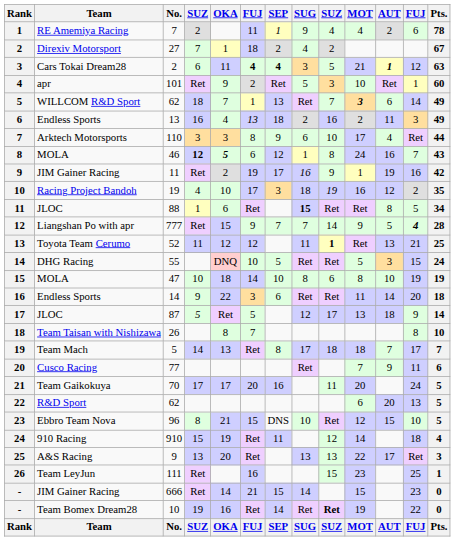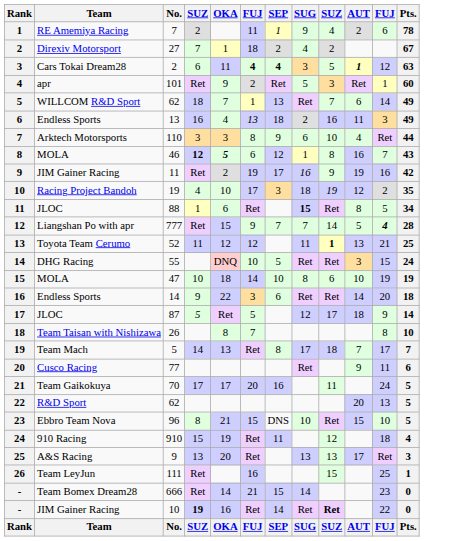 <table class="wikitable" style="font-size:85%; text-align:center">
 <tr>
 <th>Rank</th>
 <th>Team</th>
 <th>No.</th>
 <th><a href='#'>SUZ</a><br></th>
 <th><a href='#'>OKA</a><br></th>
 <th><a href='#'>FUJ</a><br></th>
 <th><a href='#'>SEP</a><br></th>
 <th><a href='#'>SUG</a><br></th>
 <th><a href='#'>SUZ</a><br></th>
-<th><a href='#'>MOT</a><br></th>
 <th><a href='#'>AUT</a><br></th>
 <th><a href='#'>FUJ</a><br></th>
 <th>Pts.</th>
 </tr>
 <tr>
 <th>1</th>
 <td align="left"><a href='#'>RE Amemiya Racing</a></td>
 <td>7</td>
 <td bgcolor="#DFDFDF">2</td>
 <td></td>
 <td bgcolor="#CFCFFF">11</td>
 <td bgcolor="#FFFFBF"><em>1</em></td>
 <td bgcolor="#DFFFDF">9</td>
-<td bgcolor="#DFFFDF">4</td>
 <td bgcolor="#DFFFDF">4</td>
 <td bgcolor="#DFDFDF">2</td>
 <td bgcolor="#DFFFDF">6</td>
 <th>78</th>
 </tr>
 <tr>
 <th>2</th>
 <td align="left"><a href='#'>Direxiv Motorsport</a></td>
 <td>27</td>
 <td bgcolor="#DFFFDF">7</td>
 <td bgcolor="#FFFFBF">1</td>
 <td bgcolor="#CFCFFF">18</td>
 <td bgcolor="#DFDFDF">2</td>
 <td bgcolor="#DFFFDF">4</td>
 <td bgcolor="#DFDFDF">2</td>
 <td></td>
 <td></td>
-<td></td>
 <th>67</th>
 </tr>
 <tr>
 <th>3</th>
 <td align="left">Cars Tokai Dream28</td>
 <td>2</td>
 <td bgcolor="#DFFFDF">6</td>
 <td bgcolor="#CFCFFF">11</td>
 <td bgcolor="#DFFFDF"><strong>4</strong></td>
 <td bgcolor="#DFFFDF"><strong>4</strong></td>
 <td bgcolor="#FFDF9F">3</td>
 <td bgcolor="#DFFFDF">5</td>
-<td bgcolor="#CFCFFF">21</td>
 <td bgcolor="#FFFFBF"><strong><em>1</em></strong></td>
 <td bgcolor="#CFCFFF">12</td>
 <th>63</th>
 </tr>
 <tr>
 <th>4</th>
 <td align="left">apr</td>
 <td>101</td>
 <td bgcolor="#EFCFFF">Ret</td>
 <td bgcolor="#DFFFDF">9</td>
 <td bgcolor="#DFDFDF">2</td>
 <td bgcolor="#EFCFFF">Ret</td>
 <td bgcolor="#DFFFDF">5</td>
 <td bgcolor="#FFDF9F">3</td>
-<td bgcolor="#DFFFDF">10</td>
 <td bgcolor="#EFCFFF">Ret</td>
 <td bgcolor="#FFFFBF">1</td>
 <th>60</th>
 </tr>
 <tr>
 <th>5</th>
 <td align="left">WILLCOM <a href='#'>R&D Sport</a></td>
 <td>62</td>
 <td bgcolor="#CFCFFF">18</td>
 <td bgcolor="#DFFFDF">7</td>
 <td bgcolor="#FFFFBF">1</td>
 <td bgcolor="#CFCFFF">13</td>
 <td bgcolor="#EFCFFF">Ret</td>
 <td bgcolor="#DFFFDF">7</td>
-<td bgcolor="#FFDF9F"><strong><em>3</em></strong></td>
 <td bgcolor="#DFFFDF">6</td>
 <td bgcolor="#CFCFFF">14</td>
 <th>49</th>
 </tr>
 <tr>
 <th>6</th>
 <td align="left">Endless Sports</td>
 <td>13</td>
 <td bgcolor="#CFCFFF">16</td>
 <td bgcolor="#DFFFDF">4</td>
 <td bgcolor="#CFCFFF"><em>13</em></td>
 <td bgcolor="#CFCFFF">18</td>
 <td bgcolor="#DFDFDF">2</td>
 <td bgcolor="#CFCFFF">16</td>
-<td bgcolor="#DFDFDF">2</td>
 <td bgcolor="#CFCFFF">11</td>
 <td bgcolor="#FFDF9F">3</td>
 <th>49</th>
 </tr>
 <tr>
 <th>7</th>
 <td align="left">Arktech Motorsports</td>
 <td>110</td>
 <td bgcolor="#FFDF9F">3</td>
 <td bgcolor="#FFDF9F">3</td>
 <td bgcolor="#DFFFDF">8</td>
 <td bgcolor="#DFFFDF">9</td>
 <td bgcolor="#DFFFDF">6</td>
 <td bgcolor="#DFFFDF">10</td>
-<td bgcolor="#CFCFFF">17</td>
 <td bgcolor="#DFFFDF">4</td>
 <td bgcolor="#EFCFFF">Ret</td>
 <th>44</th>
 </tr>
 <tr>
 <th>8</th>
 <td align="left">MOLA</td>
 <td>46</td>
 <td bgcolor="#CFCFFF"><strong>12</strong></td>
 <td bgcolor="#DFFFDF"><strong><em>5</em></strong></td>
 <td bgcolor="#DFFFDF">6</td>
 <td bgcolor="#CFCFFF">12</td>
 <td bgcolor="#FFFFBF">1</td>
 <td bgcolor="#DFFFDF">8</td>
-<td bgcolor="#CFCFFF">24</td>
 <td bgcolor="#CFCFFF">16</td>
 <td bgcolor="#DFFFDF">7</td>
 <th>43</th>
 </tr>
 <tr>
 <th>9</th>
 <td align="left">JIM Gainer Racing</td>
 <td>11</td>
 <td bgcolor="#EFCFFF">Ret</td>
 <td bgcolor="#DFDFDF">2</td>
 <td bgcolor="#CFCFFF">19</td>
 <td bgcolor="#CFCFFF">17</td>
 <td bgcolor="#CFCFFF"><em>16</em></td>
 <td bgcolor="#DFFFDF">9</td>
-<td bgcolor="#FFFFBF">1</td>
 <td bgcolor="#CFCFFF">19</td>
 <td bgcolor="#CFCFFF">16</td>
 <th>42</th>
 </tr>
 <tr>
 <th>10</th>
 <td align="left"><a href='#'>Racing Project Bandoh</a></td>
 <td>19</td>
 <td bgcolor="#DFFFDF">4</td>
 <td bgcolor="#DFFFDF">10</td>
 <td bgcolor="#CFCFFF">17</td>
 <td bgcolor="#FFDF9F">3</td>
 <td bgcolor="#CFCFFF">18</td>
 <td bgcolor="#CFCFFF"><em>19</em></td>
-<td bgcolor="#CFCFFF">16</td>
 <td bgcolor="#CFCFFF">12</td>
 <td bgcolor="#DFDFDF">2</td>
 <th>35</th>
 </tr>
 <tr>
 <th>11</th>
 <td align="left">JLOC</td>
 <td>88</td>
 <td bgcolor="#FFFFBF">1</td>
 <td bgcolor="#DFFFDF">6</td>
 <td bgcolor="#EFCFFF">Ret</td>
 <td></td>
 <td bgcolor="#CFCFFF"><strong>15</strong></td>
-<td bgcolor="#EFCFFF">Ret</td>
 <td bgcolor="#EFCFFF">Ret</td>
 <td bgcolor="#DFFFDF">8</td>
 <td bgcolor="#DFFFDF">5</td>
 <th>34</th>
 </tr>
 <tr>
 <th>12</th>
 <td align="left">Liangshan Po with apr</td>
 <td>777</td>
 <td bgcolor="#EFCFFF">Ret</td>
 <td bgcolor="#CFCFFF">15</td>
 <td bgcolor="#DFFFDF">9</td>
 <td bgcolor="#DFFFDF">7</td>
 <td bgcolor="#DFFFDF">7</td>
 <td bgcolor="#DFFFDF">14</td>
-<td bgcolor="#DFFFDF">9</td>
 <td bgcolor="#DFFFDF">5</td>
 <td bgcolor="#DFFFDF"><strong><em>4</em></strong></td>
 <th>28</th>
 </tr>
 <tr>
 <th>13</th>
 <td align="left">Toyota Team <a href='#'>Cerumo</a></td>
 <td>52</td>
 <td bgcolor="#CFCFFF">11</td>
 <td bgcolor="#CFCFFF">12</td>
 <td bgcolor="#CFCFFF">12</td>
 <td></td>
 <td bgcolor="#CFCFFF">11</td>
 <td bgcolor="#FFFFBF"><strong>1</strong></td>
-<td bgcolor="#EFCFFF">Ret</td>
 <td bgcolor="#CFCFFF">13</td>
 <td bgcolor="#CFCFFF">21</td>
 <th>25</th>
 </tr>
 <tr>
 <th>14</th>
 <td align="left">DHG Racing</td>
 <td>55</td>
 <td></td>
 <td style="background:#ffcfcf;">DNQ</td>
 <td bgcolor="#DFFFDF">10</td>
 <td bgcolor="#DFFFDF">5</td>
 <td bgcolor="#EFCFFF">Ret</td>
 <td bgcolor="#EFCFFF">Ret</td>
-<td bgcolor="#DFFFDF">5</td>
 <td bgcolor="#FFDF9F">3</td>
 <td bgcolor="#CFCFFF">15</td>
 <th>24</th>
 </tr>
 <tr>
 <th>15</th>
 <td align="left">MOLA</td>
 <td>47</td>
 <td bgcolor="#DFFFDF">10</td>
 <td bgcolor="#CFCFFF">18</td>
 <td bgcolor="#CFCFFF">14</td>
 <td bgcolor="#DFFFDF">10</td>
 <td bgcolor="#DFFFDF">8</td>
 <td bgcolor="#DFFFDF">6</td>
-<td bgcolor="#DFFFDF">8</td>
 <td bgcolor="#DFFFDF">10</td>
 <td bgcolor="#CFCFFF">19</td>
 <th>19</th>
 </tr>
 <tr>
 <th>16</th>
 <td align="left">Endless Sports</td>
 <td>14</td>
 <td bgcolor="#DFFFDF">9</td>
 <td bgcolor="#CFCFFF">22</td>
 <td bgcolor="#FFDF9F">3</td>
 <td bgcolor="#DFFFDF">6</td>
 <td bgcolor="#EFCFFF">Ret</td>
 <td bgcolor="#EFCFFF">Ret</td>
-<td bgcolor="#CFCFFF">11</td>
 <td bgcolor="#CFCFFF">14</td>
 <td bgcolor="#CFCFFF">20</td>
 <th>18</th>
 </tr>
 <tr>
 <th>17</th>
 <td align="left">JLOC</td>
 <td>87</td>
 <td bgcolor="#DFFFDF"><em>5</em></td>
 <td bgcolor="#EFCFFF">Ret</td>
 <td bgcolor="#DFFFDF">5</td>
 <td></td>
 <td bgcolor="#CFCFFF">12</td>
 <td bgcolor="#CFCFFF">17</td>
-<td bgcolor="#CFCFFF">13</td>
 <td bgcolor="#CFCFFF">18</td>
 <td bgcolor="#DFFFDF">9</td>
 <th>14</th>
 </tr>
 <tr>
 <th>18</th>
 <td align="left"><a href='#'>Team Taisan with Nishizawa</a></td>
 <td>26</td>
 <td></td>
 <td bgcolor="#DFFFDF">8</td>
 <td bgcolor="#DFFFDF">7</td>
-<td></td>
 <td></td>
 <td></td>
 <td></td>
 <td></td>
 <td bgcolor="#DFFFDF">8</td>
 <th>10</th>
 </tr>
 <tr>
 <th>19</th>
 <td align="left">Team Mach</td>
 <td>5</td>
 <td bgcolor="#CFCFFF">14</td>
 <td bgcolor="#CFCFFF">13</td>
 <td bgcolor="#EFCFFF">Ret</td>
 <td bgcolor="#DFFFDF">8</td>
 <td bgcolor="#CFCFFF">17</td>
 <td bgcolor="#CFCFFF">18</td>
-<td bgcolor="#CFCFFF">18</td>
 <td bgcolor="#DFFFDF">7</td>
 <td bgcolor="#CFCFFF">17</td>
 <th>7</th>
 </tr>
 <tr>
 <th>20</th>
 <td align="left"><a href='#'>Cusco Racing</a></td>
 <td>77</td>
 <td></td>
 <td></td>
 <td></td>
 <td></td>
 <td bgcolor="#EFCFFF">Ret</td>
 <td></td>
-<td bgcolor="#DFFFDF">7</td>
 <td bgcolor="#DFFFDF">9</td>
 <td bgcolor="#CFCFFF">11</td>
 <th>6</th>
 </tr>
 <tr>
 <th>21</th>
 <td align="left">Team Gaikokuya</td>
 <td>70</td>
 <td bgcolor="#CFCFFF">17</td>
 <td bgcolor="#CFCFFF">17</td>
 <td bgcolor="#CFCFFF">20</td>
 <td bgcolor="#CFCFFF">16</td>
 <td></td>
 <td bgcolor="#DFFFDF">11</td>
-<td bgcolor="#CFCFFF">20</td>
 <td></td>
 <td bgcolor="#CFCFFF">24</td>
 <th>5</th>
 </tr>
 <tr>
 <th>22</th>
 <td align="left"><a href='#'>R&D Sport</a></td>
 <td>62</td>
 <td></td>
 <td></td>
 <td></td>
 <td></td>
 <td></td>
 <td></td>
-<td bgcolor="#DFFFDF">6</td>
 <td bgcolor="#CFCFFF">20</td>
 <td bgcolor="#CFCFFF">13</td>
 <th>5</th>
 </tr>
 <tr>
 <th>23</th>
 <td align="left">Ebbro Team Nova</td>
 <td>96</td>
 <td bgcolor="#DFFFDF">8</td>
 <td bgcolor="#CFCFFF">21</td>
 <td bgcolor="#CFCFFF">15</td>
 <td>DNS</td>
 <td bgcolor="#DFFFDF">10</td>
 <td bgcolor="#EFCFFF">Ret</td>
-<td bgcolor="#CFCFFF">12</td>
 <td bgcolor="#CFCFFF">15</td>
 <td bgcolor="#DFFFDF">10</td>
 <th>5</th>
 </tr>
 <tr>
 <th>24</th>
 <td align="left">910 Racing</td>
 <td>910</td>
 <td bgcolor="#CFCFFF">15</td>
 <td bgcolor="#CFCFFF">19</td>
 <td bgcolor="#EFCFFF">Ret</td>
 <td bgcolor="#CFCFFF">11</td>
 <td></td>
 <td bgcolor="#DFFFDF">12</td>
-<td bgcolor="#CFCFFF">14</td>
 <td></td>
 <td bgcolor="#CFCFFF">18</td>
 <th>4</th>
 </tr>
 <tr>
 <th>25</th>
 <td align="left">A&S Racing</td>
 <td>9</td>
 <td bgcolor="#CFCFFF">13</td>
 <td bgcolor="#CFCFFF">20</td>
 <td bgcolor="#EFCFFF">Ret</td>
 <td></td>
 <td bgcolor="#CFCFFF">13</td>
 <td bgcolor="#DFFFDF">13</td>
-<td bgcolor="#CFCFFF">22</td>
 <td bgcolor="#CFCFFF">17</td>
 <td bgcolor="#EFCFFF">Ret</td>
 <th>3</th>
 </tr>
 <tr>
 <th>26</th>
 <td align="left">Team LeyJun</td>
 <td>111</td>
 <td bgcolor="#EFCFFF">Ret</td>
 <td></td>
 <td bgcolor="#CFCFFF">16</td>
 <td></td>
 <td></td>
 <td bgcolor="#DFFFDF">15</td>
-<td bgcolor="#CFCFFF">23</td>
 <td></td>
 <td bgcolor="#CFCFFF">25</td>
 <th>1</th>
 </tr>
 <tr>
 <th>-</th>
-<td align="left">JIM Gainer Racing</td>
+<td align="left">Team Bomex Dream28</td>
 <td>666</td>
 <td bgcolor="#EFCFFF">Ret</td>
 <td bgcolor="#CFCFFF">14</td>
 <td bgcolor="#CFCFFF">21</td>
 <td bgcolor="#CFCFFF">15</td>
 <td bgcolor="#CFCFFF">14</td>
 <td></td>
-<td bgcolor="#CFCFFF">15</td>
 <td></td>
 <td bgcolor="#CFCFFF">23</td>
 <th>0</th>
 </tr>
 <tr>
 <th>-</th>
-<td align="left">Team Bomex Dream28</td>
+<td align="left">JIM Gainer Racing</td>
 <td>10</td>
-<td bgcolor="#CFCFFF">19</td>
+<td bgcolor="#CFCFFF"><strong>19</strong></td>
 <td bgcolor="#CFCFFF">16</td>
 <td bgcolor="#EFCFFF">Ret</td>
 <td bgcolor="#CFCFFF">14</td>
 <td bgcolor="#EFCFFF">Ret</td>
 <td bgcolor="#EFCFFF"><strong>Ret</strong></td>
-<td bgcolor="#CFCFFF">19</td>
 <td></td>
 <td bgcolor="#CFCFFF">22</td>
 <th>0</th>
 </tr>
 <tr>
 <th>Rank</th>
 <th>Team</th>
 <th>No.</th>
 <th><a href='#'>SUZ</a><br></th>
 <th><a href='#'>OKA</a><br></th>
 <th><a href='#'>FUJ</a><br></th>
 <th><a href='#'>SEP</a><br></th>
 <th><a href='#'>SUG</a><br></th>
 <th><a href='#'>SUZ</a><br></th>
-<th><a href='#'>MOT</a><br></th>
 <th><a href='#'>AUT</a><br></th>
 <th><a href='#'>FUJ</a><br></th>
 <th>Pts.</th>
 </tr>
 </table>
